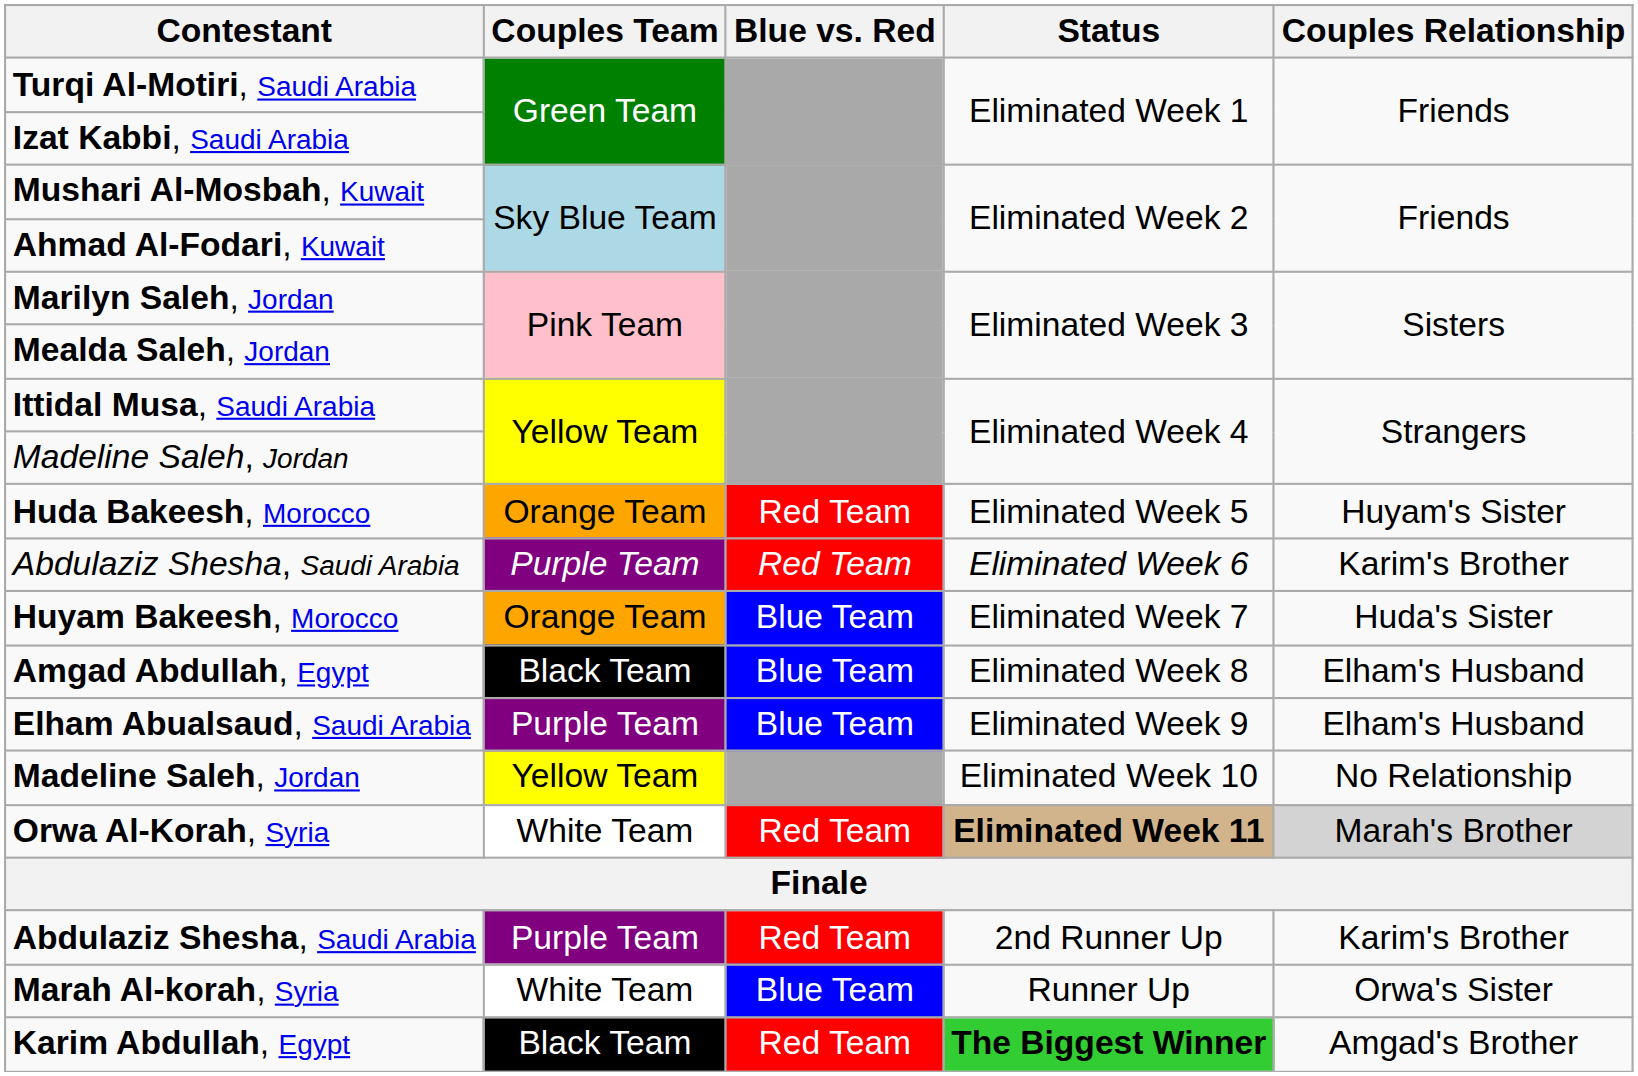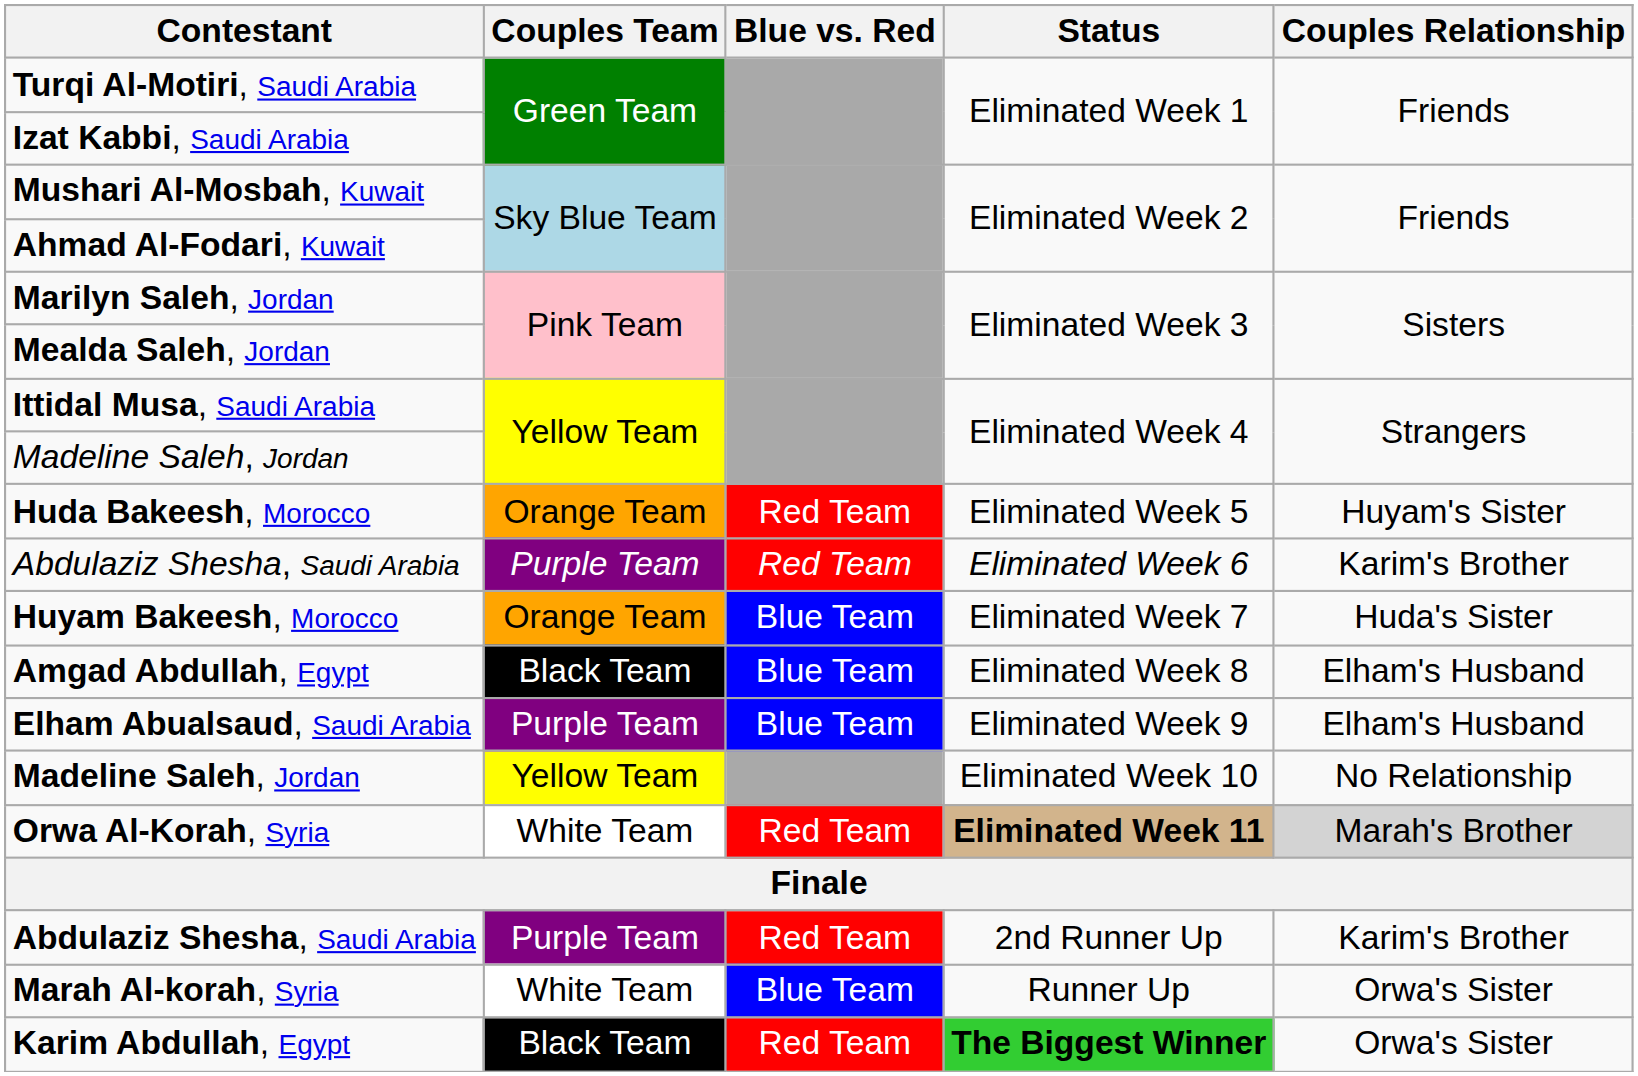 <table class="wikitable" align="center" style="text-align:center">
 <tr>
 <th>Contestant</th>
 <th>Couples Team</th>
 <th>Blue vs. Red</th>
 <th>Status</th>
 <th>Couples Relationship</th>
 </tr>
 <tr>
 <td align="left"><strong>Turqi Al-Motiri</strong>, <small><a href='#'>Saudi Arabia</a></small></td>
 <td rowspan=2 style="background:green;color:white;">Green Team</td>
 <td rowspan=2 style="background:darkgray"></td>
 <td rowspan=2>Eliminated Week 1</td>
 <td rowspan=2>Friends</td>
 </tr>
 <tr>
 <td align="left"><strong>Izat Kabbi</strong>, <small><a href='#'>Saudi Arabia</a></small></td>
 </tr>
 <tr>
 <td align="left"><strong>Mushari Al-Mosbah</strong>, <small><a href='#'>Kuwait</a></small></td>
 <td rowspan=2 style="background:lightblue">Sky Blue Team</td>
 <td rowspan=2 style="background:darkgray"></td>
 <td rowspan=2>Eliminated Week 2</td>
 <td rowspan=2>Friends</td>
 </tr>
 <tr>
 <td align="left"><strong>Ahmad Al-Fodari</strong>, <small><a href='#'>Kuwait</a></small></td>
 </tr>
 <tr>
 <td align="left"><strong>Marilyn Saleh</strong>, <small><a href='#'>Jordan</a></small></td>
 <td rowspan=2 style="background:pink">Pink Team</td>
 <td rowspan=2 style="background:darkgray"></td>
 <td rowspan=2>Eliminated Week 3</td>
 <td rowspan=2>Sisters</td>
 </tr>
 <tr>
 <td align="left"><strong>Mealda Saleh</strong>, <small><a href='#'>Jordan</a></small></td>
 </tr>
 <tr>
 <td align="left"><strong>Ittidal Musa</strong>, <small><a href='#'>Saudi Arabia</a></small></td>
 <td rowspan=2 style="background:yellow">Yellow Team</td>
 <td rowspan=2 style="background:darkgray"></td>
 <td rowspan=2>Eliminated Week 4</td>
 <td rowspan=2>Strangers</td>
 </tr>
 <tr>
 <td align="left"><em>Madeline Saleh</em>, <small><em>Jordan</em></small></td>
 </tr>
 <tr>
 <td align="left"><strong>Huda Bakeesh</strong>, <small><a href='#'>Morocco</a></small></td>
 <td style="background:orange ">Orange Team</td>
 <td style="background:red;color:white;">Red Team</td>
 <td>Eliminated Week 5</td>
 <td>Huyam's Sister</td>
 </tr>
 <tr>
 <td align="left"><em>Abdulaziz Shesha</em>, <small><em>Saudi Arabia</em></small></td>
 <td style="background:purple;color:white;"><em>Purple Team</em></td>
 <td style="background:red;color:white;"><em>Red Team</em></td>
 <td><em>Eliminated Week 6</em></td>
 <td>Karim's Brother</td>
 </tr>
 <tr>
 <td align="left"><strong>Huyam Bakeesh</strong>, <small><a href='#'>Morocco</a></small></td>
 <td style="background:orange ">Orange Team</td>
 <td style="background:blue;color:white;">Blue Team</td>
 <td>Eliminated Week 7</td>
 <td>Huda's Sister</td>
 </tr>
 <tr>
 <td align="left"><strong>Amgad Abdullah</strong>, <small><a href='#'>Egypt</a></small></td>
 <td style="background:black;color:white;">Black Team</td>
 <td style="background:blue;color:white;">Blue Team</td>
 <td>Eliminated Week 8</td>
 <td>Elham's Husband</td>
 </tr>
 <tr>
 <td align="left"><strong>Elham Abualsaud</strong>, <small><a href='#'>Saudi Arabia</a></small></td>
 <td style="background:purple;color:white;">Purple Team</td>
 <td style="background:blue;color:white;">Blue Team</td>
 <td>Eliminated Week 9</td>
 <td>Elham's Husband</td>
 </tr>
 <tr>
 <td align="left"><strong>Madeline Saleh</strong>, <small><a href='#'>Jordan</a></small></td>
 <td style="background:yellow">Yellow Team</td>
 <td style="background:darkgray"></td>
 <td>Eliminated Week 10</td>
 <td>No Relationship</td>
 </tr>
 <tr>
 <td align="left"><strong>Orwa Al-Korah</strong>, <small><a href='#'>Syria</a></small></td>
 <td style="background:white">White Team</td>
 <td style="background:red;color:white;">Red Team</td>
 <td style="background:tan"><strong>Eliminated Week 11</strong></td>
 <td style="background: lightgrey;">Marah's Brother</td>
 </tr>
 <tr>
 <th colspan=5>Finale</th>
 </tr>
 <tr>
 <td align="left"><strong>Abdulaziz Shesha</strong>, <small><a href='#'>Saudi Arabia</a></small></td>
 <td style="background:purple;color:white;">Purple Team</td>
 <td style="background:red;color:white;">Red Team</td>
 <td>2nd Runner Up</td>
 <td>Karim's Brother</td>
 </tr>
 <tr>
 <td align="left"><strong>Marah Al-korah</strong>, <small><a href='#'>Syria</a></small></td>
 <td style="background:white">White Team</td>
 <td style="background:blue;color:white;">Blue Team</td>
 <td>Runner Up</td>
 <td>Orwa's Sister</td>
 </tr>
 <tr>
 <td align="left"><strong>Karim Abdullah</strong>, <small><a href='#'>Egypt</a></small></td>
 <td style="background:black;color:white;">Black Team</td>
 <td style="background:red;color:white;">Red Team</td>
 <td style="background:limegreen"><strong>The Biggest Winner</strong></td>
-<td>Amgad's Brother</td>
+<td>Orwa's Sister</td>
 </tr>
 </table>
